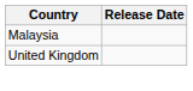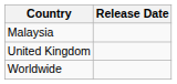 <table class="wikitable">
 <tr>
 <th>Country</th>
 <th>Release Date</th>
 </tr>
 <tr>
 <td>Malaysia</td>
 <td></td>
 </tr>
 <tr>
 <td>United Kingdom</td>
 <td></td>
 </tr>
+<tr>
+<td>Worldwide</td>
+<td></td>
+</tr>
 </table>
